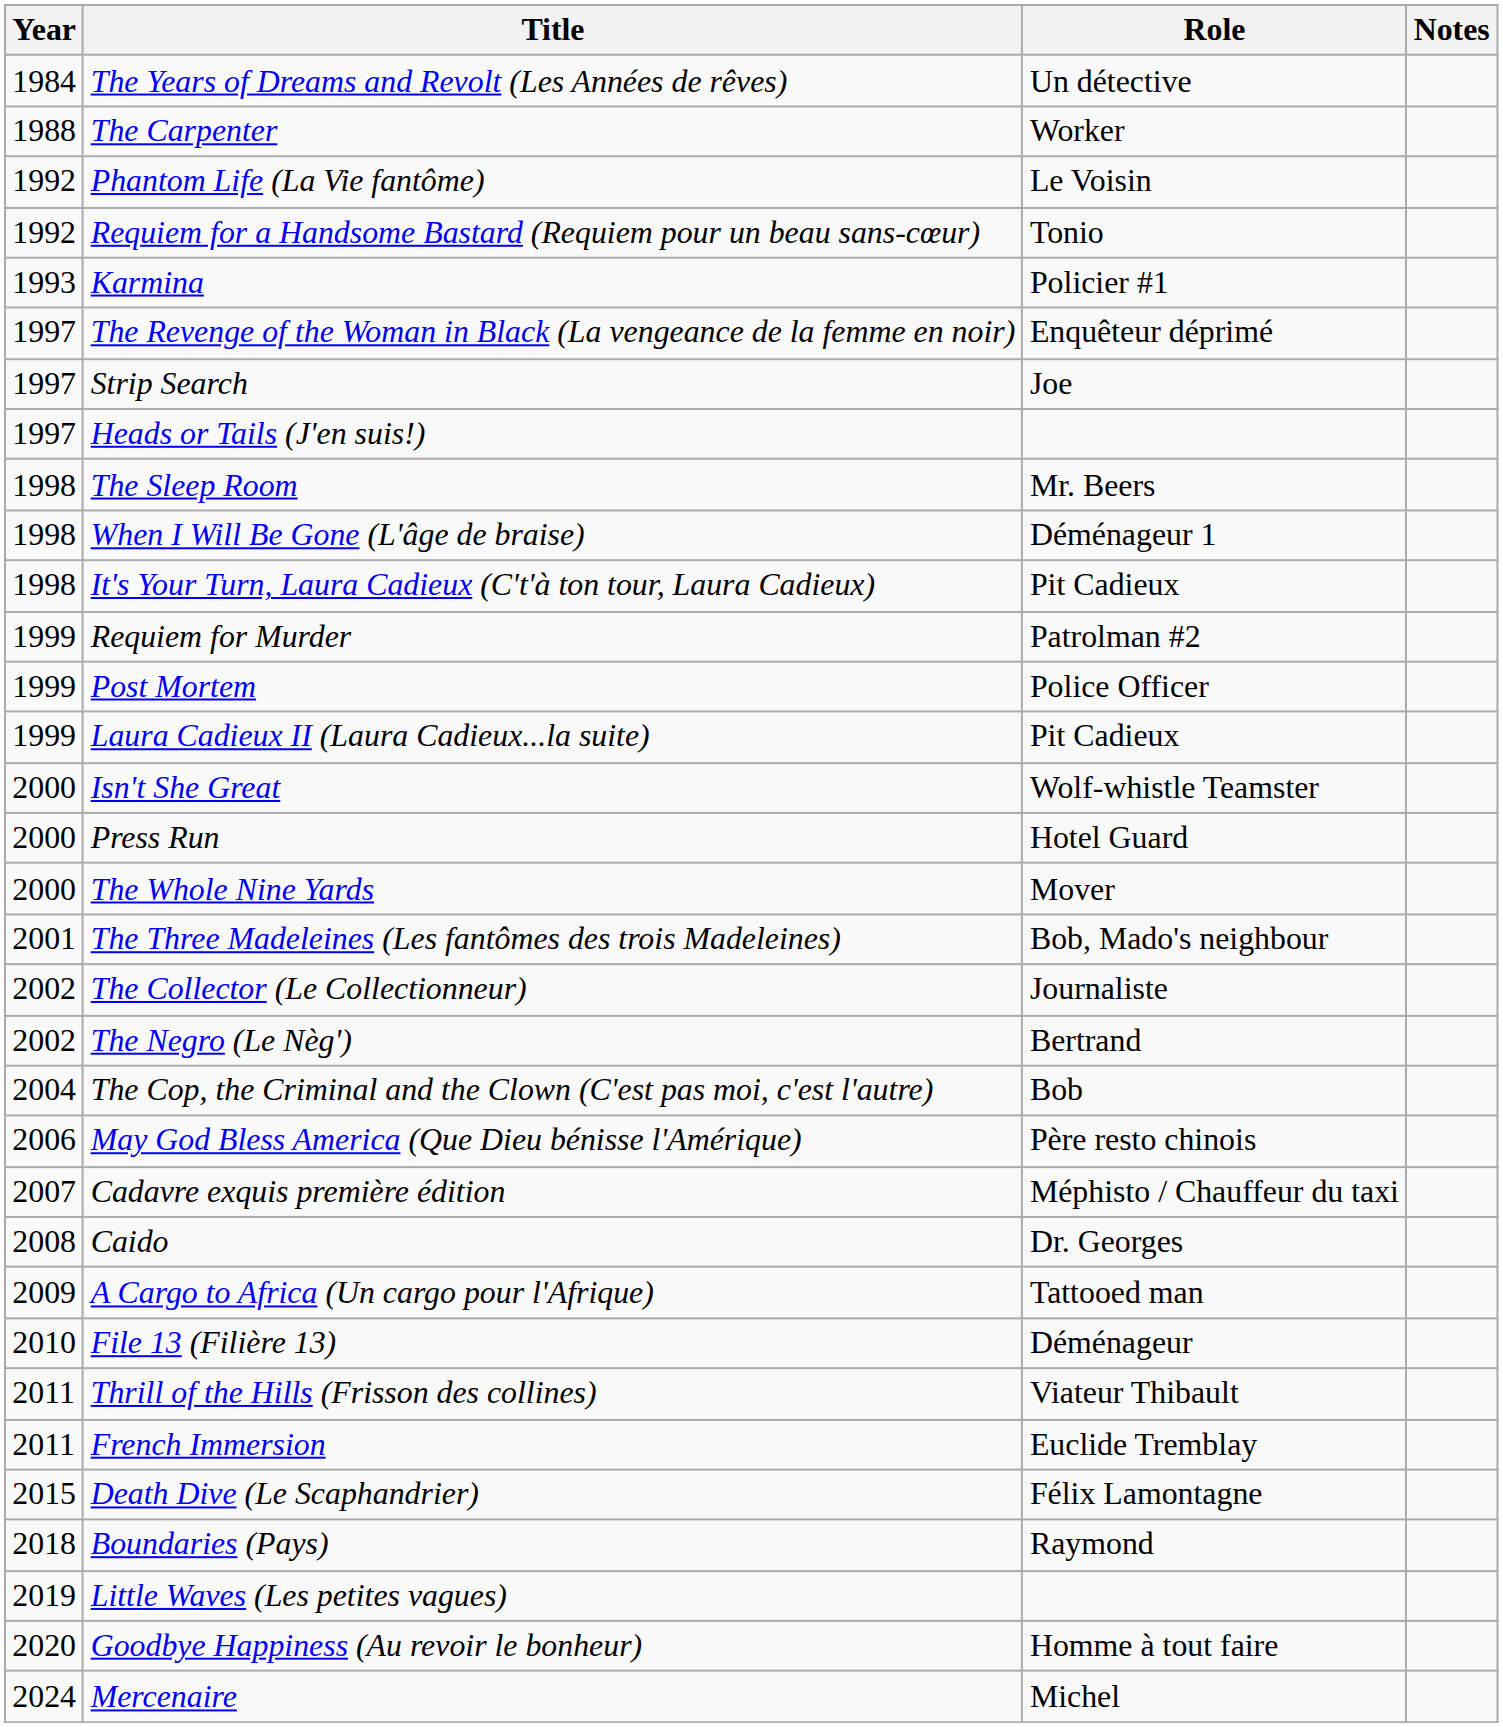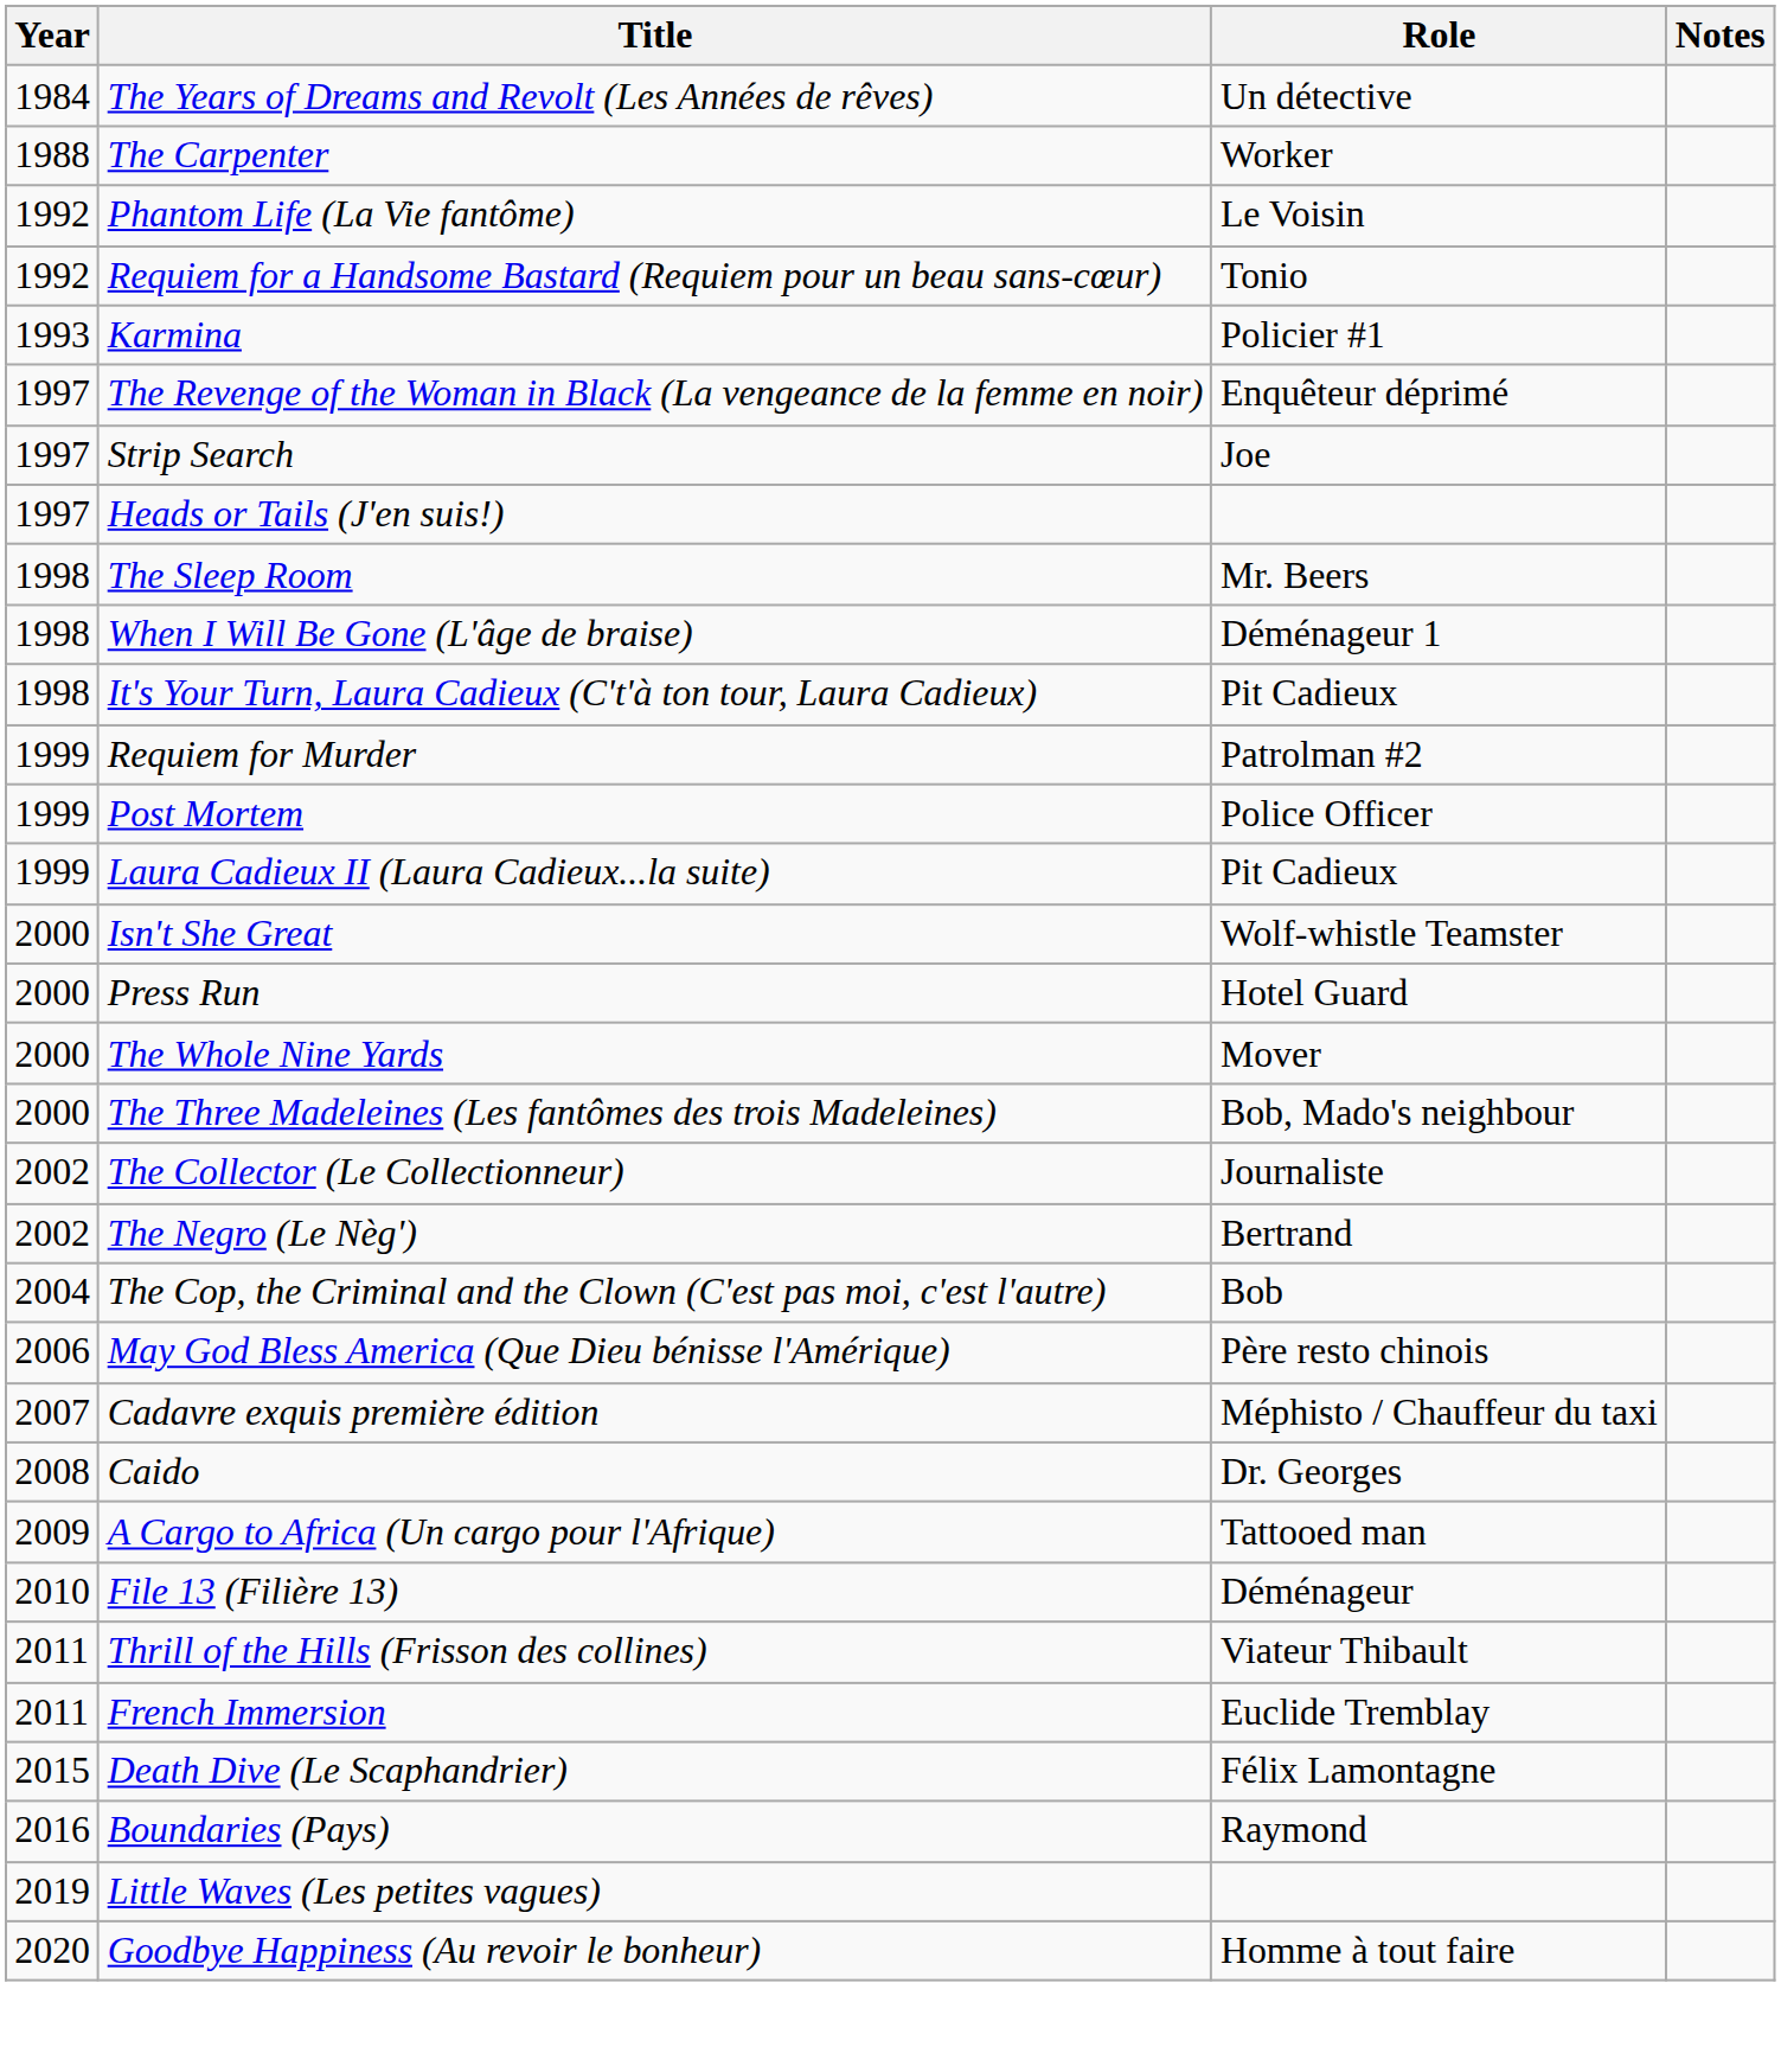 <table class="wikitable sortable">
 <tr>
 <th>Year</th>
 <th>Title</th>
 <th>Role</th>
 <th class="unsortable">Notes</th>
 </tr>
 <tr>
 <td>1984</td>
 <td data-sort-value="Years of Dreams and Revolt, The"><em><a href='#'>The Years of Dreams and Revolt</a> (Les Années de rêves)</em></td>
 <td>Un détective</td>
 <td></td>
 </tr>
 <tr>
 <td>1988</td>
 <td data-sort-value="Carpenter, The"><em><a href='#'>The Carpenter</a></em></td>
 <td>Worker</td>
 <td></td>
 </tr>
 <tr>
 <td>1992</td>
 <td><em><a href='#'>Phantom Life</a> (La Vie fantôme)</em></td>
 <td>Le Voisin</td>
 <td></td>
 </tr>
 <tr>
 <td>1992</td>
 <td><em><a href='#'>Requiem for a Handsome Bastard</a> (Requiem pour un beau sans-cœur)</em></td>
 <td>Tonio</td>
 <td></td>
 </tr>
 <tr>
 <td>1993</td>
 <td><em><a href='#'>Karmina</a></em></td>
 <td>Policier #1</td>
 <td></td>
 </tr>
 <tr>
 <td>1997</td>
 <td data-sort-value="Revenge of the Woman in Black, The"><em><a href='#'>The Revenge of the Woman in Black</a> (La vengeance de la femme en noir)</em></td>
 <td>Enquêteur déprimé</td>
 <td></td>
 </tr>
 <tr>
 <td>1997</td>
 <td><em>Strip Search</em></td>
 <td>Joe</td>
 <td></td>
 </tr>
 <tr>
 <td>1997</td>
 <td><em><a href='#'>Heads or Tails</a> (J'en suis!)</em></td>
 <td></td>
 <td></td>
 </tr>
 <tr>
 <td>1998</td>
 <td data-sort-value="Sleep Room, The"><em><a href='#'>The Sleep Room</a></em></td>
 <td>Mr. Beers</td>
 <td></td>
 </tr>
 <tr>
 <td>1998</td>
 <td><em><a href='#'>When I Will Be Gone</a> (L'âge de braise)</em></td>
 <td>Déménageur 1</td>
 <td></td>
 </tr>
 <tr>
 <td>1998</td>
 <td><em><a href='#'>It's Your Turn, Laura Cadieux</a> (C't'à ton tour, Laura Cadieux)</em></td>
 <td>Pit Cadieux</td>
 <td></td>
 </tr>
 <tr>
 <td>1999</td>
 <td><em>Requiem for Murder</em></td>
 <td>Patrolman #2</td>
 <td></td>
 </tr>
 <tr>
 <td>1999</td>
 <td><em><a href='#'>Post Mortem</a></em></td>
 <td>Police Officer</td>
 <td></td>
 </tr>
 <tr>
 <td>1999</td>
 <td><em><a href='#'>Laura Cadieux II</a> (Laura Cadieux...la suite)</em></td>
 <td>Pit Cadieux</td>
 <td></td>
 </tr>
 <tr>
 <td>2000</td>
 <td><em><a href='#'>Isn't She Great</a></em></td>
 <td>Wolf-whistle Teamster</td>
 <td></td>
 </tr>
 <tr>
 <td>2000</td>
 <td><em>Press Run</em></td>
 <td>Hotel Guard</td>
 <td></td>
 </tr>
 <tr>
 <td>2000</td>
 <td data-sort-value="Whole Nine Yards, The"><em><a href='#'>The Whole Nine Yards</a></em></td>
 <td>Mover</td>
 <td></td>
 </tr>
 <tr>
-<td>2001</td>
+<td>2000</td>
 <td data-sort-value="Three Madeleines, The"><em><a href='#'>The Three Madeleines</a> (Les fantômes des trois Madeleines)</em></td>
 <td>Bob, Mado's neighbour</td>
 <td></td>
 </tr>
 <tr>
 <td>2002</td>
 <td data-sort-value="Collector, The"><em><a href='#'>The Collector</a> (Le Collectionneur)</em></td>
 <td>Journaliste</td>
 <td></td>
 </tr>
 <tr>
 <td>2002</td>
 <td data-sort-value="Negro, The"><em><a href='#'>The Negro</a> (Le Nèg')</em></td>
 <td>Bertrand</td>
 <td></td>
 </tr>
 <tr>
 <td>2004</td>
 <td data-sort-value="Cop, the Criminal and the Clown, The"><em>The Cop, the Criminal and the Clown (C'est pas moi, c'est l'autre)</em></td>
 <td>Bob</td>
 <td></td>
 </tr>
 <tr>
 <td>2006</td>
 <td><em><a href='#'>May God Bless America</a> (Que Dieu bénisse l'Amérique)</em></td>
 <td>Père resto chinois</td>
 <td></td>
 </tr>
 <tr>
 <td>2007</td>
 <td><em>Cadavre exquis première édition</em></td>
 <td>Méphisto / Chauffeur du taxi</td>
 <td></td>
 </tr>
 <tr>
 <td>2008</td>
 <td><em>Caido</em></td>
 <td>Dr. Georges</td>
 <td></td>
 </tr>
 <tr>
 <td>2009</td>
 <td data-sort-value="Cargo to Africa, A"><em><a href='#'>A Cargo to Africa</a> (Un cargo pour l'Afrique)</em></td>
 <td>Tattooed man</td>
 <td></td>
 </tr>
 <tr>
 <td>2010</td>
 <td><em><a href='#'>File 13</a> (Filière 13)</em></td>
 <td>Déménageur</td>
 <td></td>
 </tr>
 <tr>
 <td>2011</td>
 <td><em><a href='#'>Thrill of the Hills</a> (Frisson des collines)</em></td>
 <td>Viateur Thibault</td>
 <td></td>
 </tr>
 <tr>
 <td>2011</td>
 <td><em><a href='#'>French Immersion</a></em></td>
 <td>Euclide Tremblay</td>
 <td></td>
 </tr>
 <tr>
 <td>2015</td>
 <td><em><a href='#'>Death Dive</a> (Le Scaphandrier)</em></td>
 <td>Félix Lamontagne</td>
 <td></td>
 </tr>
 <tr>
-<td>2018</td>
+<td>2016</td>
 <td><em><a href='#'>Boundaries</a> (Pays)</em></td>
 <td>Raymond</td>
 <td></td>
 </tr>
 <tr>
 <td>2019</td>
 <td><em><a href='#'>Little Waves</a> (Les petites vagues)</em></td>
 <td></td>
 <td></td>
 </tr>
 <tr>
 <td>2020</td>
 <td><em><a href='#'>Goodbye Happiness</a> (Au revoir le bonheur)</em></td>
 <td>Homme à tout faire</td>
 <td></td>
 </tr>
-<tr>
-<td>2024</td>
-<td><em><a href='#'>Mercenaire</a></em></td>
-<td>Michel</td>
-<td></td>
-</tr>
 </table>
